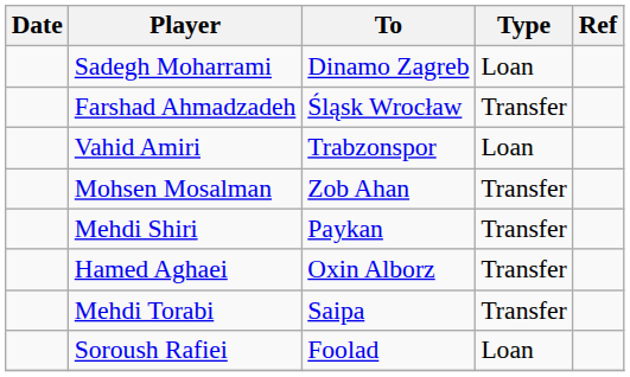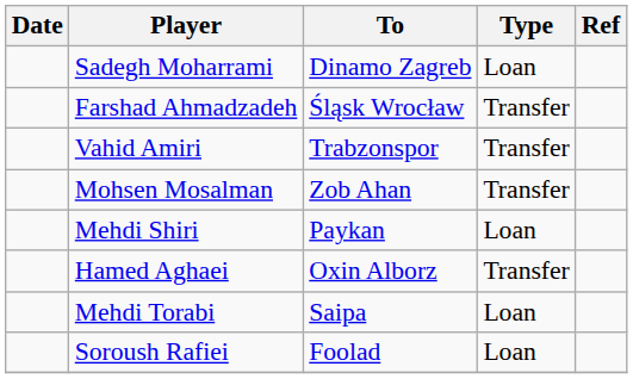 <table class="wikitable">
 <tr>
 <th><strong>Date</strong></th>
 <th><strong>Player</strong></th>
 <th><strong>To</strong></th>
 <th><strong>Type</strong></th>
 <th><strong>Ref</strong></th>
 </tr>
 <tr>
 <td></td>
 <td> <a href='#'>Sadegh Moharrami</a></td>
 <td> <a href='#'>Dinamo Zagreb</a></td>
 <td>Loan</td>
 <td></td>
 </tr>
 <tr>
 <td></td>
 <td> <a href='#'>Farshad Ahmadzadeh</a></td>
 <td> <a href='#'>Śląsk Wrocław</a></td>
 <td>Transfer</td>
 <td></td>
 </tr>
 <tr>
 <td></td>
 <td> <a href='#'>Vahid Amiri</a></td>
 <td> <a href='#'>Trabzonspor</a></td>
-<td>Loan</td>
+<td>Transfer</td>
 <td></td>
 </tr>
 <tr>
 <td></td>
 <td> <a href='#'>Mohsen Mosalman</a></td>
 <td> <a href='#'>Zob Ahan</a></td>
 <td>Transfer</td>
 <td></td>
 </tr>
 <tr>
 <td></td>
 <td> <a href='#'>Mehdi Shiri</a></td>
 <td> <a href='#'>Paykan</a></td>
-<td>Transfer</td>
+<td>Loan</td>
 <td></td>
 </tr>
 <tr>
 <td></td>
 <td> <a href='#'>Hamed Aghaei</a></td>
 <td> <a href='#'>Oxin Alborz</a></td>
 <td>Transfer</td>
 <td></td>
 </tr>
 <tr>
 <td></td>
 <td> <a href='#'>Mehdi Torabi</a></td>
 <td> <a href='#'>Saipa</a></td>
-<td>Transfer</td>
+<td>Loan</td>
 <td></td>
 </tr>
 <tr>
 <td></td>
 <td> <a href='#'>Soroush Rafiei</a></td>
 <td> <a href='#'>Foolad</a></td>
 <td>Loan</td>
 <td></td>
 </tr>
 <tr>
 </tr>
 </table>
